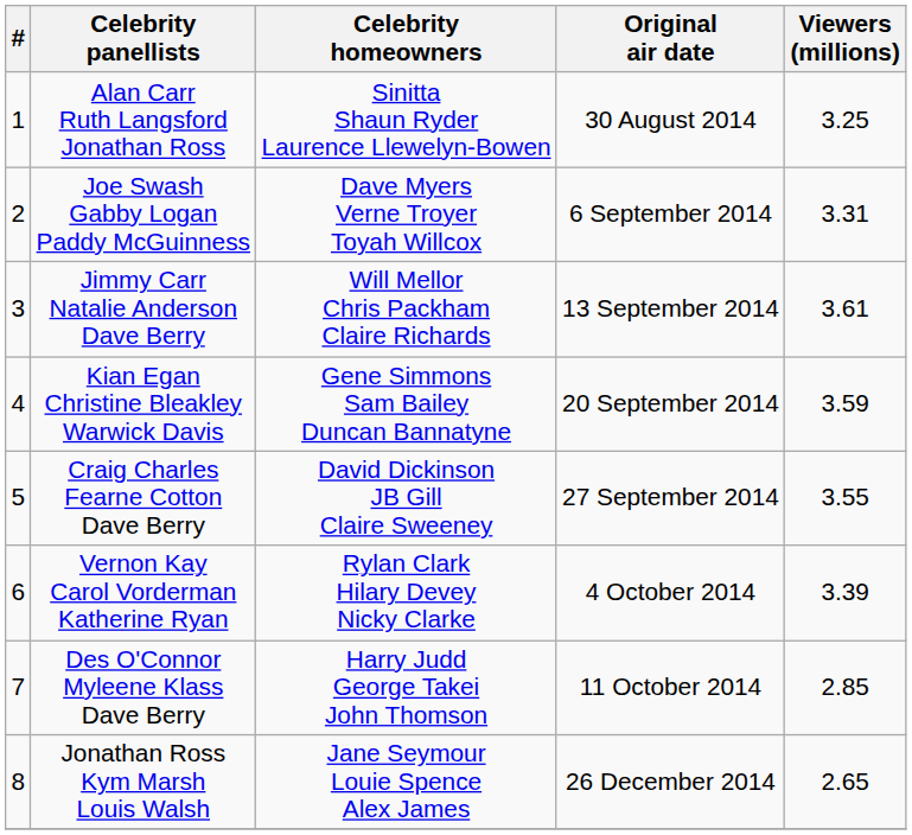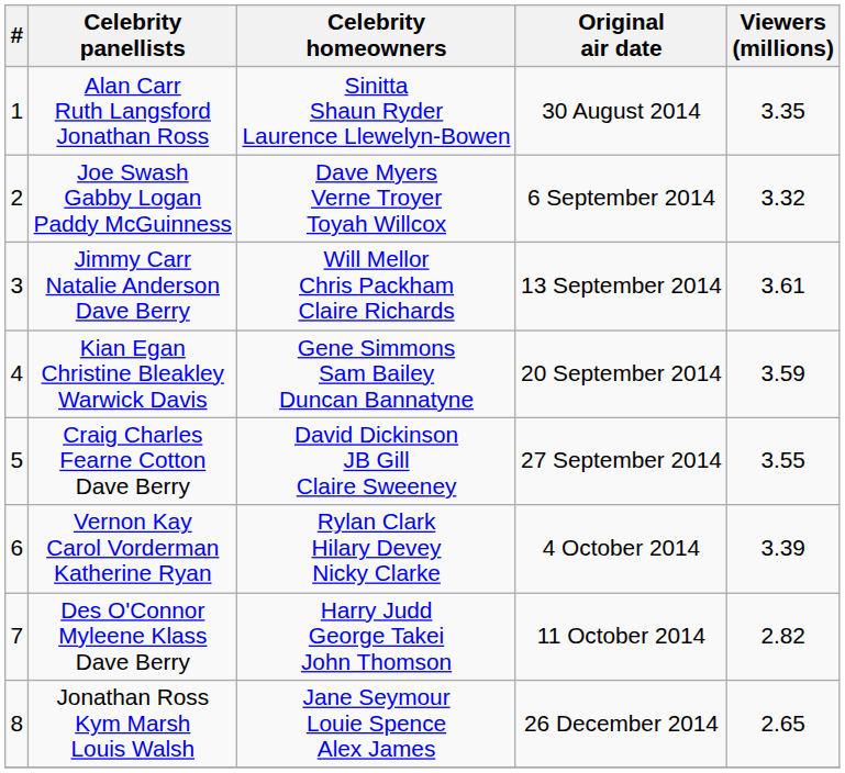 <table class="wikitable" style="text-align:center">
 <tr>
 <th>#</th>
 <th>Celebrity<br>panellists</th>
 <th>Celebrity<br>homeowners</th>
 <th>Original<br>air date</th>
 <th>Viewers<br>(millions)</th>
 </tr>
 <tr>
 <td>1</td>
 <td><a href='#'>Alan Carr</a><br><a href='#'>Ruth Langsford</a><br><a href='#'>Jonathan Ross</a></td>
 <td><a href='#'>Sinitta</a><br><a href='#'>Shaun Ryder</a><br><a href='#'>Laurence Llewelyn-Bowen</a></td>
 <td>30 August 2014</td>
-<td>3.25</td>
+<td>3.35</td>
 </tr>
 <tr>
 <td>2</td>
 <td><a href='#'>Joe Swash</a><br><a href='#'>Gabby Logan</a><br><a href='#'>Paddy McGuinness</a></td>
 <td><a href='#'>Dave Myers</a><br><a href='#'>Verne Troyer</a><br><a href='#'>Toyah Willcox</a></td>
 <td>6 September 2014</td>
-<td>3.31</td>
+<td>3.32</td>
 </tr>
 <tr>
 <td>3</td>
 <td><a href='#'>Jimmy Carr</a><br><a href='#'>Natalie Anderson</a><br><a href='#'>Dave Berry</a></td>
 <td><a href='#'>Will Mellor</a><br><a href='#'>Chris Packham</a><br><a href='#'>Claire Richards</a></td>
 <td>13 September 2014</td>
 <td>3.61</td>
 </tr>
 <tr>
 <td>4</td>
 <td><a href='#'>Kian Egan</a><br><a href='#'>Christine Bleakley</a><br><a href='#'>Warwick Davis</a></td>
 <td><a href='#'>Gene Simmons</a><br><a href='#'>Sam Bailey</a><br><a href='#'>Duncan Bannatyne</a></td>
 <td>20 September 2014</td>
 <td>3.59</td>
 </tr>
 <tr>
 <td>5</td>
 <td><a href='#'>Craig Charles</a><br><a href='#'>Fearne Cotton</a><br>Dave Berry</td>
 <td><a href='#'>David Dickinson</a><br><a href='#'>JB Gill</a><br><a href='#'>Claire Sweeney</a></td>
 <td>27 September 2014</td>
 <td>3.55</td>
 </tr>
 <tr>
 <td>6</td>
 <td><a href='#'>Vernon Kay</a><br><a href='#'>Carol Vorderman</a><br><a href='#'>Katherine Ryan</a></td>
 <td><a href='#'>Rylan Clark</a><br><a href='#'>Hilary Devey</a><br><a href='#'>Nicky Clarke</a></td>
 <td>4 October 2014</td>
 <td>3.39</td>
 </tr>
 <tr>
 <td>7</td>
 <td><a href='#'>Des O'Connor</a><br><a href='#'>Myleene Klass</a><br>Dave Berry</td>
 <td><a href='#'>Harry Judd</a><br><a href='#'>George Takei</a><br><a href='#'>John Thomson</a></td>
 <td>11 October 2014</td>
-<td>2.85</td>
+<td>2.82</td>
 </tr>
 <tr>
 <td>8</td>
 <td>Jonathan Ross<br><a href='#'>Kym Marsh</a><br><a href='#'>Louis Walsh</a></td>
 <td><a href='#'>Jane Seymour</a><br><a href='#'>Louie Spence</a><br><a href='#'>Alex James</a></td>
 <td>26 December 2014</td>
 <td>2.65</td>
 </tr>
 <tr>
 </tr>
 </table>
